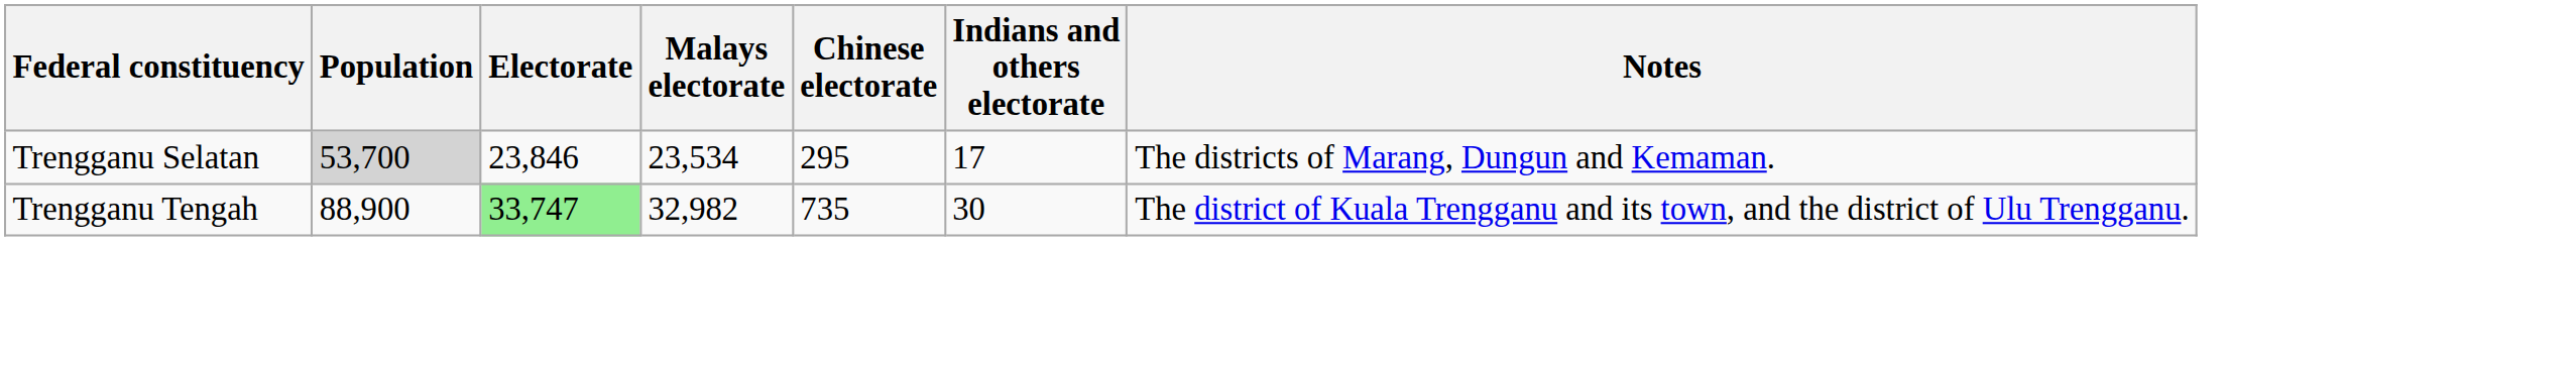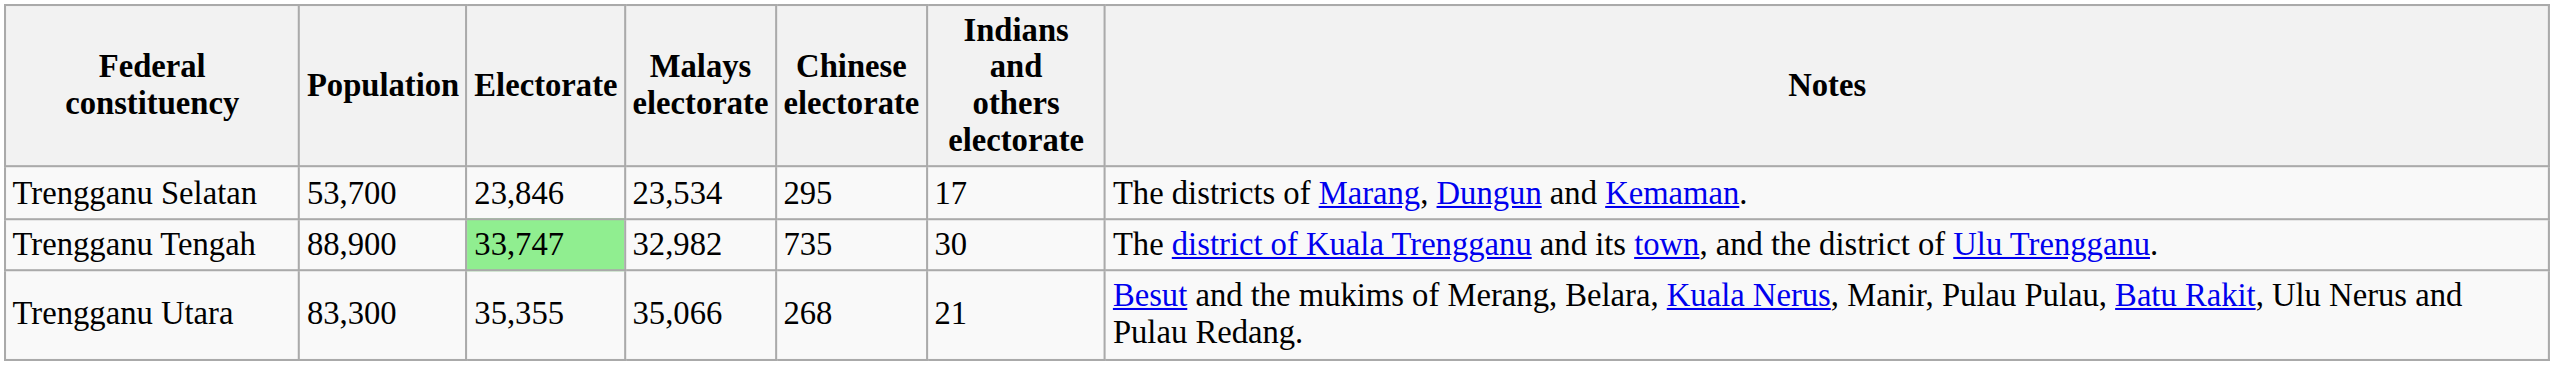 <table class="wikitable sortable">
 <tr>
 <th>Federal constituency</th>
 <th>Population</th>
 <th>Electorate</th>
 <th>Malays<br>electorate</th>
 <th>Chinese<br>electorate</th>
 <th>Indians and<br>others<br>electorate</th>
 <th>Notes</th>
 </tr>
 <tr>
 <td>Trengganu Selatan</td>
-<td style="background: lightgrey;">53,700</td>
+<td>53,700</td>
 <td>23,846</td>
 <td>23,534</td>
 <td>295</td>
 <td>17</td>
 <td>The districts of <a href='#'>Marang</a>, <a href='#'>Dungun</a> and <a href='#'>Kemaman</a>.</td>
 </tr>
 <tr>
 <td>Trengganu Tengah</td>
 <td>88,900</td>
 <td style="background: lightgreen;">33,747</td>
 <td>32,982</td>
 <td>735</td>
 <td>30</td>
 <td>The <a href='#'>district of Kuala Trengganu</a> and its <a href='#'>town</a>, and the district of <a href='#'>Ulu Trengganu</a>.</td>
 </tr>
+<tr>
+<td>Trengganu Utara</td>
+<td>83,300</td>
+<td>35,355</td>
+<td>35,066</td>
+<td>268</td>
+<td>21</td>
+<td><a href='#'>Besut</a> and the mukims of Merang, Belara, <a href='#'>Kuala Nerus</a>, Manir, Pulau Pulau, <a href='#'>Batu Rakit</a>, Ulu Nerus and Pulau Redang.</td>
+</tr>
 </table>
